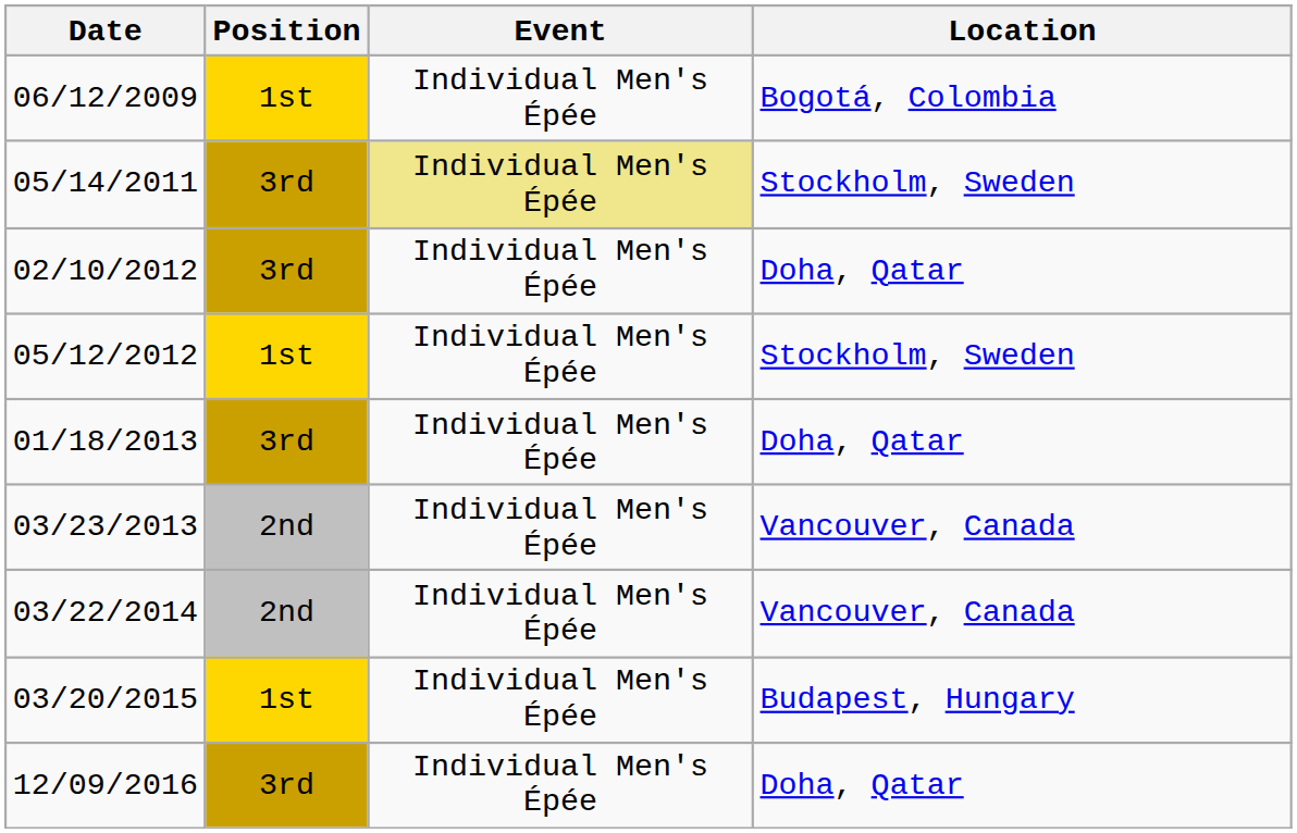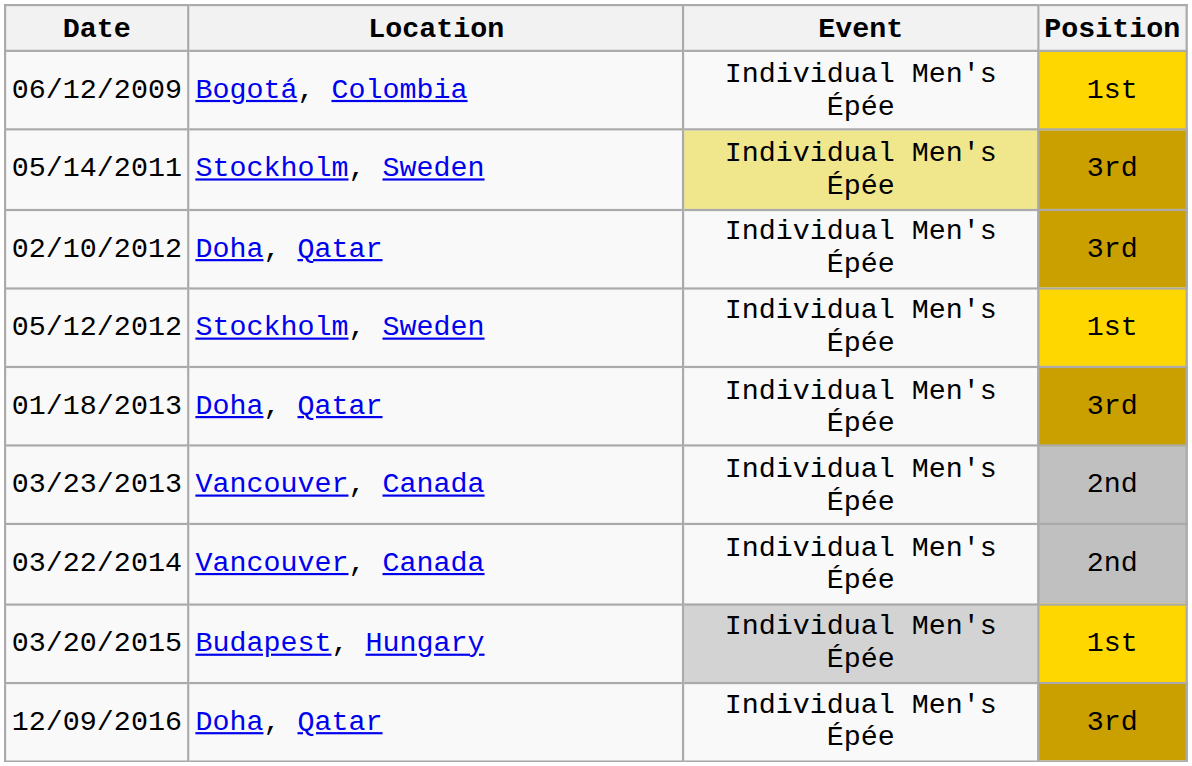 <table class="wikitable" style="text-align:center;">
 <tr>
 <th>Date</th>
+<th style="width:17em">Location</th>
+<th style="width:12em">Event</th>
 <th>Position</th>
-<th style="width:12em">Event</th>
-<th style="width:17em">Location</th>
 </tr>
 <tr>
 <td>06/12/2009</td>
+<td rowspan="1" align="left"> <a href='#'>Bogotá</a>, <a href='#'>Colombia</a></td>
+<td>Individual Men's Épée</td>
 <td bgcolor="gold">1st</td>
-<td>Individual Men's Épée</td>
-<td rowspan="1" align="left"> <a href='#'>Bogotá</a>, <a href='#'>Colombia</a></td>
 </tr>
 <tr>
 <td>05/14/2011</td>
+<td rowspan="1" align="left"> <a href='#'>Stockholm</a>, <a href='#'>Sweden</a></td>
+<td style="background: khaki;">Individual Men's Épée</td>
 <td bgcolor="caramel">3rd</td>
-<td style="background: khaki;">Individual Men's Épée</td>
-<td rowspan="1" align="left"> <a href='#'>Stockholm</a>, <a href='#'>Sweden</a></td>
 </tr>
 <tr>
 <td rowspan="1">02/10/2012</td>
+<td rowspan="1" align="left"> <a href='#'>Doha</a>, <a href='#'>Qatar</a></td>
+<td>Individual Men's Épée</td>
 <td bgcolor="caramel">3rd</td>
-<td>Individual Men's Épée</td>
-<td rowspan="1" align="left"> <a href='#'>Doha</a>, <a href='#'>Qatar</a></td>
 </tr>
 <tr>
 <td>05/12/2012</td>
+<td rowspan="1" align="left"> <a href='#'>Stockholm</a>, <a href='#'>Sweden</a></td>
+<td>Individual Men's Épée</td>
 <td bgcolor="gold">1st</td>
-<td>Individual Men's Épée</td>
-<td rowspan="1" align="left"> <a href='#'>Stockholm</a>, <a href='#'>Sweden</a></td>
 </tr>
 <tr>
 <td>01/18/2013</td>
+<td rowspan="1" align="left"> <a href='#'>Doha</a>, <a href='#'>Qatar</a></td>
+<td>Individual Men's Épée</td>
 <td bgcolor="caramel">3rd</td>
-<td>Individual Men's Épée</td>
-<td rowspan="1" align="left"> <a href='#'>Doha</a>, <a href='#'>Qatar</a></td>
 </tr>
 <tr>
 <td>03/23/2013</td>
+<td rowspan="1" align="left"> <a href='#'>Vancouver</a>, <a href='#'>Canada</a></td>
+<td>Individual Men's Épée</td>
 <td bgcolor="silver">2nd</td>
-<td>Individual Men's Épée</td>
-<td rowspan="1" align="left"> <a href='#'>Vancouver</a>, <a href='#'>Canada</a></td>
 </tr>
 <tr>
 <td>03/22/2014</td>
+<td rowspan="1" align="left"> <a href='#'>Vancouver</a>, <a href='#'>Canada</a></td>
+<td>Individual Men's Épée</td>
 <td bgcolor="silver">2nd</td>
-<td>Individual Men's Épée</td>
-<td rowspan="1" align="left"> <a href='#'>Vancouver</a>, <a href='#'>Canada</a></td>
 </tr>
 <tr>
 <td>03/20/2015</td>
+<td rowspan="1" align="left"> <a href='#'>Budapest</a>, <a href='#'>Hungary</a></td>
+<td style="background: lightgrey;">Individual Men's Épée</td>
 <td bgcolor="gold">1st</td>
-<td>Individual Men's Épée</td>
-<td rowspan="1" align="left"> <a href='#'>Budapest</a>, <a href='#'>Hungary</a></td>
 </tr>
 <tr>
 <td>12/09/2016</td>
+<td rowspan="1" align="left"> <a href='#'>Doha</a>, <a href='#'>Qatar</a></td>
+<td>Individual Men's Épée</td>
 <td bgcolor="caramel">3rd</td>
-<td>Individual Men's Épée</td>
-<td rowspan="1" align="left"> <a href='#'>Doha</a>, <a href='#'>Qatar</a></td>
 </tr>
 </table>
